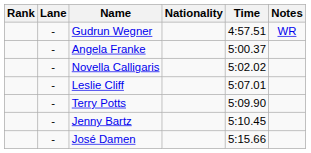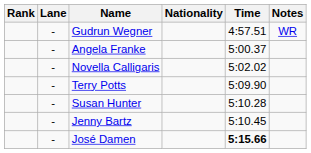 <table class="wikitable sortable" style="text-align:center">
 <tr>
 <th>Rank</th>
 <th>Lane</th>
 <th>Name</th>
 <th>Nationality</th>
 <th>Time</th>
 <th>Notes</th>
 </tr>
 <tr>
 <td></td>
 <td>-</td>
 <td align=left><a href='#'>Gudrun Wegner</a></td>
 <td align=left></td>
 <td>4:57.51</td>
 <td><a href='#'>WR</a></td>
 </tr>
 <tr>
 <td></td>
 <td>-</td>
 <td align=left><a href='#'>Angela Franke</a></td>
 <td align=left></td>
 <td>5:00.37</td>
 <td></td>
 </tr>
 <tr>
 <td></td>
 <td>-</td>
 <td align=left><a href='#'>Novella Calligaris</a></td>
 <td align=left></td>
 <td>5:02.02</td>
 <td></td>
 </tr>
 <tr>
 <td></td>
 <td>-</td>
-<td align=left><a href='#'>Leslie Cliff</a></td>
+<td align=left><a href='#'>Terry Potts</a></td>
 <td align=left></td>
-<td>5:07.01</td>
+<td>5:09.90</td>
 <td></td>
 </tr>
 <tr>
 <td></td>
 <td>-</td>
-<td align=left><a href='#'>Terry Potts</a></td>
+<td align=left><a href='#'>Susan Hunter</a></td>
 <td align=left></td>
-<td>5:09.90</td>
+<td>5:10.28</td>
 <td></td>
 </tr>
 <tr>
 <td></td>
 <td>-</td>
 <td align=left><a href='#'>Jenny Bartz</a></td>
 <td align=left></td>
 <td>5:10.45</td>
 <td></td>
 </tr>
 <tr>
 <td></td>
 <td>-</td>
 <td align=left><a href='#'>José Damen</a></td>
 <td align=left></td>
-<td>5:15.66</td>
+<td><strong>5:15.66</strong></td>
 <td></td>
 </tr>
 </table>
